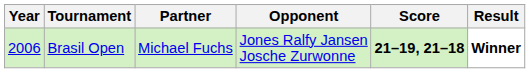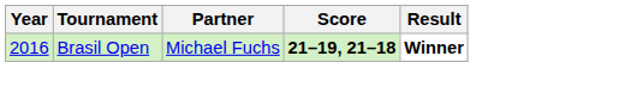 <table class="sortable wikitable" style="font-size: 90%;">
 <tr>
 <th>Year</th>
 <th>Tournament</th>
 <th>Partner</th>
-<th>Opponent</th>
 <th>Score</th>
 <th>Result</th>
 </tr>
 <tr style="background:#D4F1C5">
-<td align="center"><a href='#'>2006</a></td>
+<td align="center"><a href='#'>2016</a></td>
 <td align="left"><a href='#'>Brasil Open</a></td>
 <td align="left"> <a href='#'>Michael Fuchs</a></td>
-<td align="left"> <a href='#'>Jones Ralfy Jansen</a><br> <a href='#'>Josche Zurwonne</a></td>
 <td align="left"><strong>21–19, 21–18</strong></td>
 <td style="text-align:left; background:white"> <strong>Winner</strong></td>
 </tr>
 </table>
